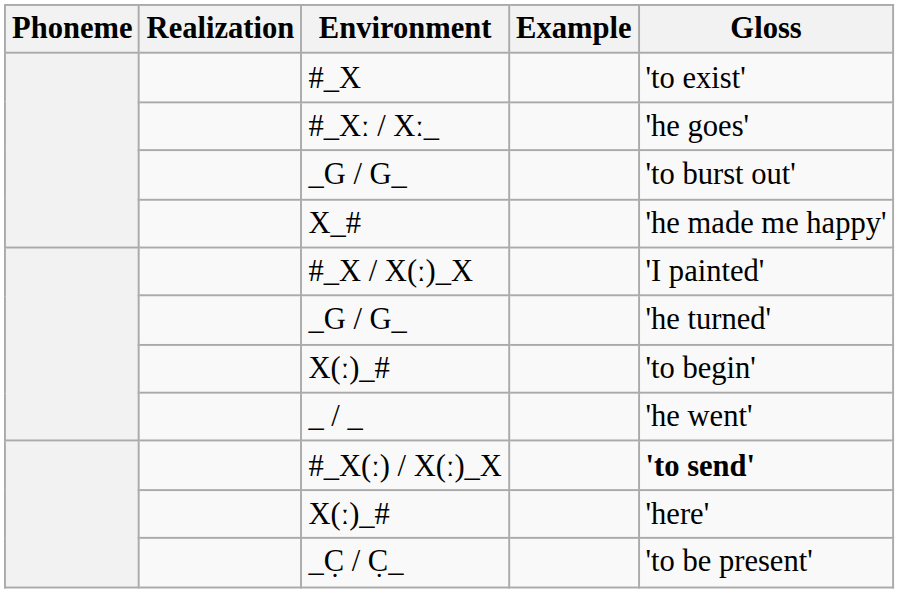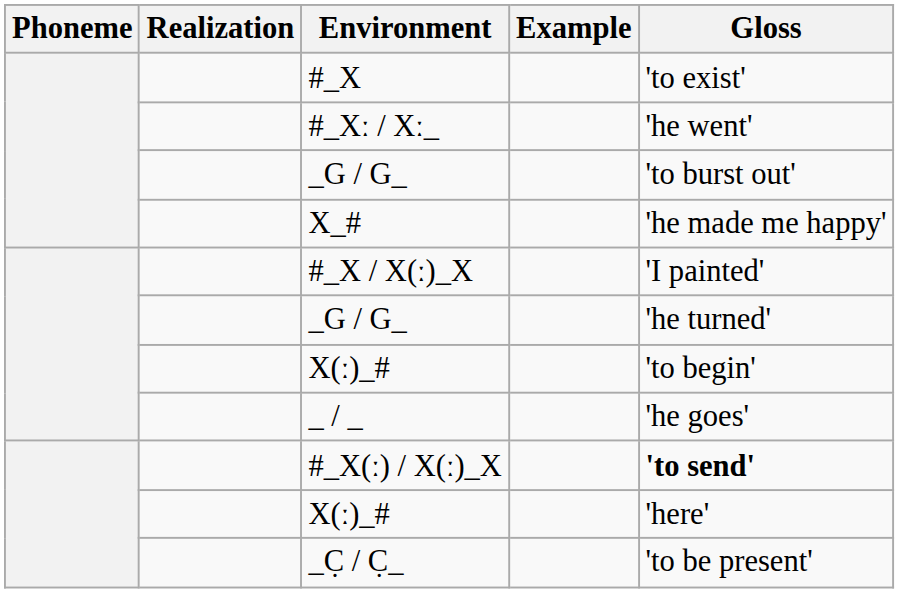 <table class="wikitable" border="1">
 <tr>
 <th>Phoneme</th>
 <th>Realization</th>
 <th>Environment</th>
 <th>Example</th>
 <th>Gloss</th>
 </tr>
 <tr>
 <th rowspan="4"></th>
 <td></td>
 <td>#_X</td>
 <td></td>
 <td>'to exist'</td>
 </tr>
 <tr>
 <td></td>
 <td>#_Xː / Xː_</td>
 <td></td>
-<td>'he goes'</td>
+<td>'he went'</td>
 </tr>
 <tr>
 <td></td>
 <td>_G / G_</td>
 <td></td>
 <td>'to burst out'</td>
 </tr>
 <tr>
 <td></td>
 <td>X_#</td>
 <td></td>
 <td>'he made me happy'</td>
 </tr>
 <tr>
 <th rowspan="4"></th>
 <td></td>
 <td>#_X / X(ː)_X</td>
 <td></td>
 <td>'I painted'</td>
 </tr>
 <tr>
 <td></td>
 <td>_G / G_</td>
 <td></td>
 <td>'he turned'</td>
 </tr>
 <tr>
 <td></td>
 <td>X(ː)_#</td>
 <td></td>
 <td>'to begin'</td>
 </tr>
 <tr>
 <td></td>
 <td>_ / _</td>
 <td></td>
-<td>'he went'</td>
+<td>'he goes'</td>
 </tr>
 <tr>
 <th rowspan="3"></th>
 <td></td>
 <td>#_X(ː) / X(ː)_X</td>
 <td></td>
 <td><strong>'to send'</strong></td>
 </tr>
 <tr>
 <td></td>
 <td>X(ː)_#</td>
 <td></td>
 <td>'here'</td>
 </tr>
 <tr>
 <td></td>
 <td>_C̣ / C̣_</td>
 <td></td>
 <td>'to be present'</td>
 </tr>
 </table>
